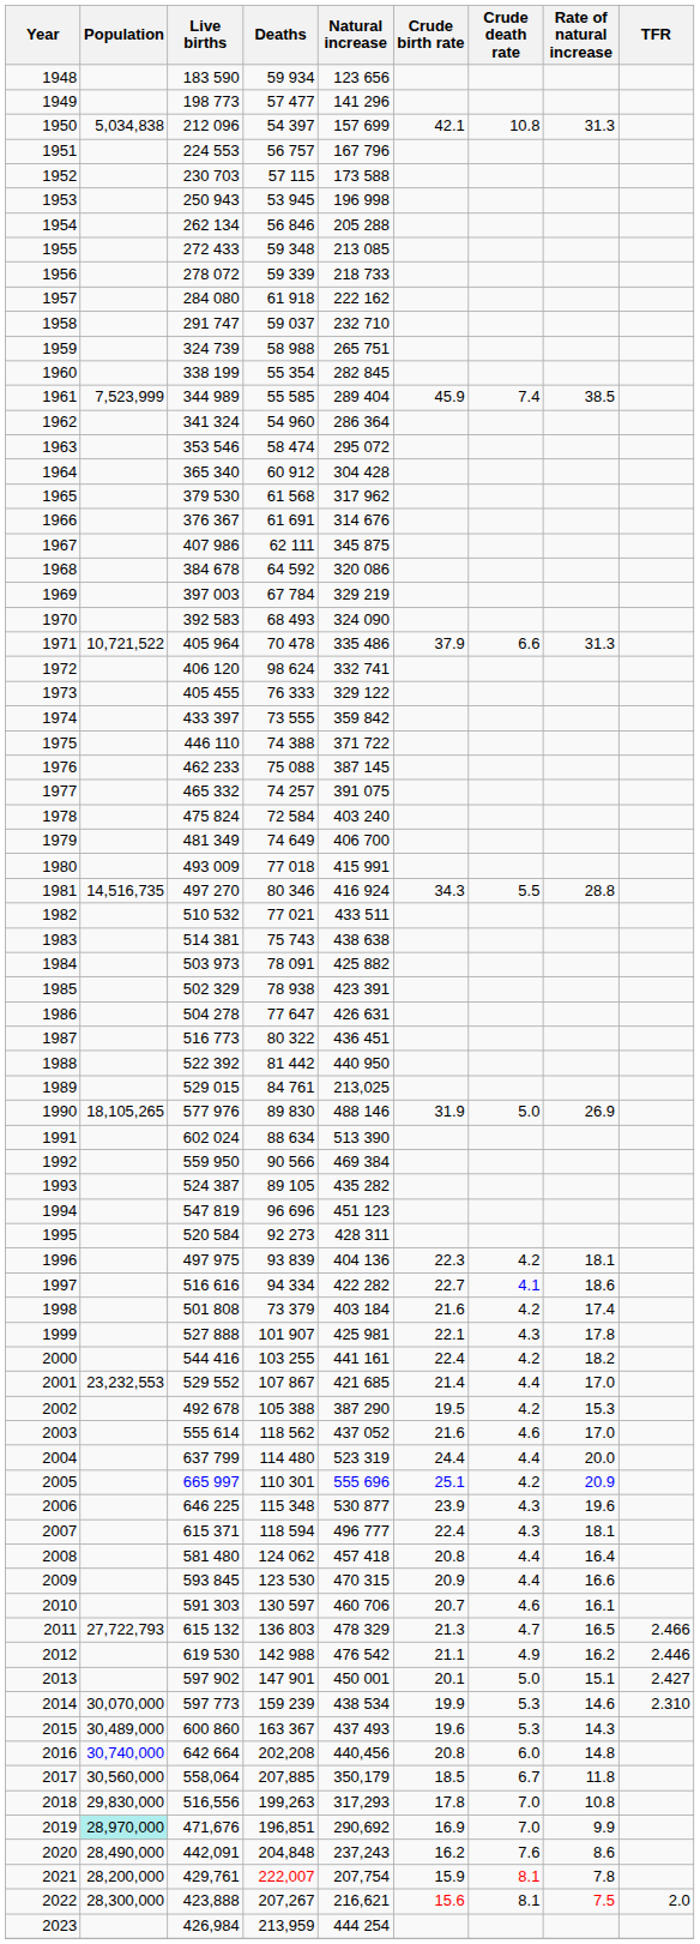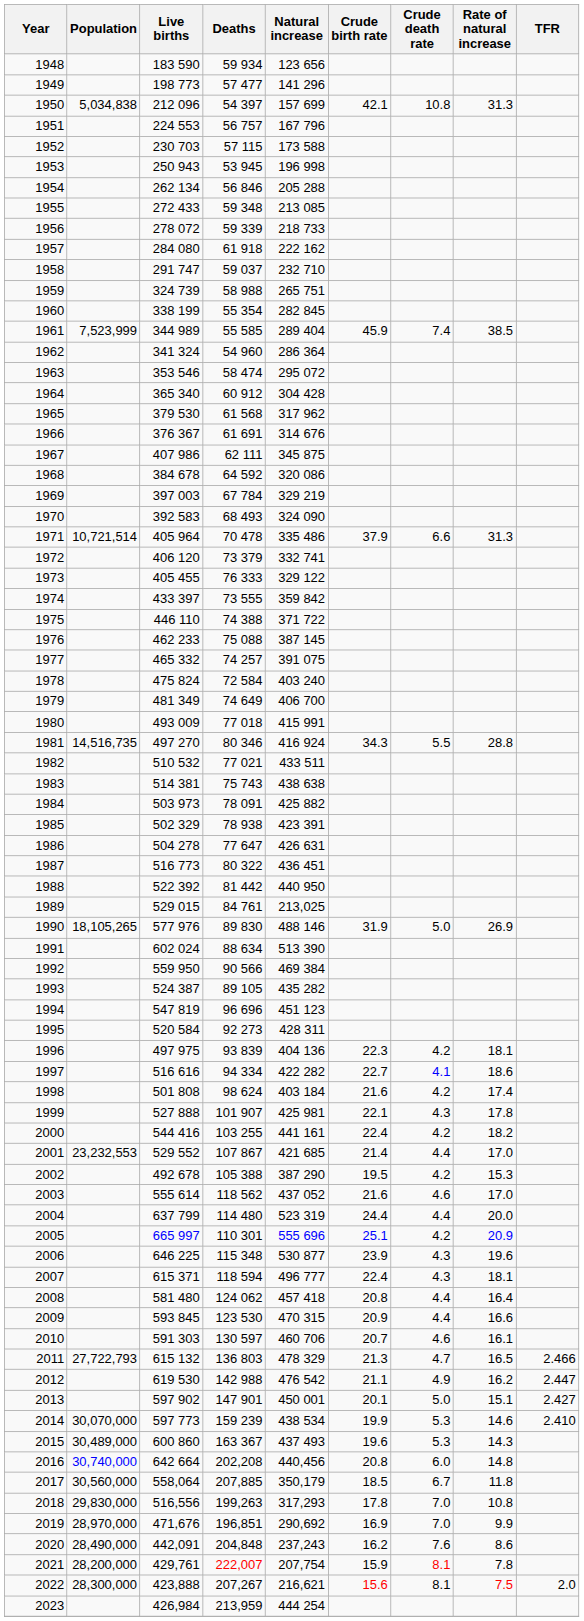 <table class="wikitable sortable" style="text-align: right;">
 <tr>
 <th width="70">Year</th>
 <th width="70">Population</th>
 <th width="70">Live births</th>
 <th width="70">Deaths</th>
 <th width="70">Natural increase</th>
 <th width="70">Crude birth rate</th>
 <th width="70">Crude death rate</th>
 <th width="70">Rate of natural increase</th>
 <th width="70">TFR</th>
 </tr>
 <tr>
 <td align="right">1948</td>
 <td align="right"></td>
 <td align="right">183 590</td>
 <td align="right">59 934</td>
 <td align="right">123 656</td>
 <td align="right"></td>
 <td align="right"></td>
 <td align="right"></td>
 <td align="right"></td>
 </tr>
 <tr>
 <td align="right">1949</td>
 <td align="right"></td>
 <td align="right">198 773</td>
 <td align="right">57 477</td>
 <td align="right">141 296</td>
 <td align="right"></td>
 <td align="right"></td>
 <td align="right"></td>
 <td align="right"></td>
 </tr>
 <tr>
 <td align="right">1950</td>
 <td align="right">5,034,838</td>
 <td align="right">212 096</td>
 <td align="right">54 397</td>
 <td align="right">157 699</td>
 <td align="right">42.1</td>
 <td align="right">10.8</td>
 <td align="right">31.3</td>
 <td align="right"></td>
 </tr>
 <tr>
 <td align="right">1951</td>
 <td align="right"></td>
 <td align="right">224 553</td>
 <td align="right">56 757</td>
 <td align="right">167 796</td>
 <td align="right"></td>
 <td align="right"></td>
 <td align="right"></td>
 <td align="right"></td>
 </tr>
 <tr>
 <td align="right">1952</td>
 <td align="right"></td>
 <td align="right">230 703</td>
 <td align="right">57 115</td>
 <td align="right">173 588</td>
 <td align="right"></td>
 <td align="right"></td>
 <td align="right"></td>
 <td align="right"></td>
 </tr>
 <tr>
 <td align="right">1953</td>
 <td align="right"></td>
 <td align="right">250 943</td>
 <td align="right">53 945</td>
 <td align="right">196 998</td>
 <td align="right"></td>
 <td align="right"></td>
 <td align="right"></td>
 <td align="right"></td>
 </tr>
 <tr>
 <td align="right">1954</td>
 <td align="right"></td>
 <td align="right">262 134</td>
 <td align="right">56 846</td>
 <td align="right">205 288</td>
 <td align="right"></td>
 <td align="right"></td>
 <td align="right"></td>
 <td align="right"></td>
 </tr>
 <tr>
 <td align="right">1955</td>
 <td align="right"></td>
 <td align="right">272 433</td>
 <td align="right">59 348</td>
 <td align="right">213 085</td>
 <td align="right"></td>
 <td align="right"></td>
 <td align="right"></td>
 <td align="right"></td>
 </tr>
 <tr>
 <td align="right">1956</td>
 <td align="right"></td>
 <td align="right">278 072</td>
 <td align="right">59 339</td>
 <td align="right">218 733</td>
 <td align="right"></td>
 <td align="right"></td>
 <td align="right"></td>
 <td align="right"></td>
 </tr>
 <tr>
 <td align="right">1957</td>
 <td align="right"></td>
 <td align="right">284 080</td>
 <td align="right">61 918</td>
 <td align="right">222 162</td>
 <td align="right"></td>
 <td align="right"></td>
 <td align="right"></td>
 <td align="right"></td>
 </tr>
 <tr>
 <td align="right">1958</td>
 <td align="right"></td>
 <td align="right">291 747</td>
 <td align="right">59 037</td>
 <td align="right">232 710</td>
 <td align="right"></td>
 <td align="right"></td>
 <td align="right"></td>
 <td align="right"></td>
 </tr>
 <tr>
 <td align="right">1959</td>
 <td align="right"></td>
 <td align="right">324 739</td>
 <td align="right">58 988</td>
 <td align="right">265 751</td>
 <td align="right"></td>
 <td align="right"></td>
 <td align="right"></td>
 <td align="right"></td>
 </tr>
 <tr>
 <td align="right">1960</td>
 <td align="right"></td>
 <td align="right">338 199</td>
 <td align="right">55 354</td>
 <td align="right">282 845</td>
 <td align="right"></td>
 <td align="right"></td>
 <td align="right"></td>
 <td align="right"></td>
 </tr>
 <tr>
 <td align="right">1961</td>
 <td align="right">7,523,999</td>
 <td align="right">344 989</td>
 <td align="right">55 585</td>
 <td align="right">289 404</td>
 <td align="right">45.9</td>
 <td align="right">7.4</td>
 <td align="right">38.5</td>
 <td align="right"></td>
 </tr>
 <tr>
 <td align="right">1962</td>
 <td align="right"></td>
 <td align="right">341 324</td>
 <td align="right">54 960</td>
 <td align="right">286 364</td>
 <td align="right"></td>
 <td align="right"></td>
 <td align="right"></td>
 <td align="right"></td>
 </tr>
 <tr>
 <td align="right">1963</td>
 <td align="right"></td>
 <td align="right">353 546</td>
 <td align="right">58 474</td>
 <td align="right">295 072</td>
 <td align="right"></td>
 <td align="right"></td>
 <td align="right"></td>
 <td align="right"></td>
 </tr>
 <tr>
 <td align="right">1964</td>
 <td align="right"></td>
 <td align="right">365 340</td>
 <td align="right">60 912</td>
 <td align="right">304 428</td>
 <td align="right"></td>
 <td align="right"></td>
 <td align="right"></td>
 <td align="right"></td>
 </tr>
 <tr>
 <td align="right">1965</td>
 <td align="right"></td>
 <td align="right">379 530</td>
 <td align="right">61 568</td>
 <td align="right">317 962</td>
 <td align="right"></td>
 <td align="right"></td>
 <td align="right"></td>
 <td align="right"></td>
 </tr>
 <tr>
 <td align="right">1966</td>
 <td align="right"></td>
 <td align="right">376 367</td>
 <td align="right">61 691</td>
 <td align="right">314 676</td>
 <td align="right"></td>
 <td align="right"></td>
 <td align="right"></td>
 <td align="right"></td>
 </tr>
 <tr>
 <td align="right">1967</td>
 <td align="right"></td>
 <td align="right">407 986</td>
 <td align="right">62 111</td>
 <td align="right">345 875</td>
 <td align="right"></td>
 <td align="right"></td>
 <td align="right"></td>
 <td align="right"></td>
 </tr>
 <tr>
 <td align="right">1968</td>
 <td align="right"></td>
 <td align="right">384 678</td>
 <td align="right">64 592</td>
 <td align="right">320 086</td>
 <td align="right"></td>
 <td align="right"></td>
 <td align="right"></td>
 <td align="right"></td>
 </tr>
 <tr>
 <td align="right">1969</td>
 <td align="right"></td>
 <td align="right">397 003</td>
 <td align="right">67 784</td>
 <td align="right">329 219</td>
 <td align="right"></td>
 <td align="right"></td>
 <td align="right"></td>
 <td align="right"></td>
 </tr>
 <tr>
 <td align="right">1970</td>
 <td align="right"></td>
 <td align="right">392 583</td>
 <td align="right">68 493</td>
 <td align="right">324 090</td>
 <td align="right"></td>
 <td align="right"></td>
 <td align="right"></td>
 <td align="right"></td>
 </tr>
 <tr>
 <td align="right">1971</td>
-<td align="right">10,721,522</td>
+<td align="right">10,721,514</td>
 <td align="right">405 964</td>
 <td align="right">70 478</td>
 <td align="right">335 486</td>
 <td align="right">37.9</td>
 <td align="right">6.6</td>
 <td align="right">31.3</td>
 <td align="right"></td>
 </tr>
 <tr>
 <td align="right">1972</td>
 <td align="right"></td>
 <td align="right">406 120</td>
-<td align="right">98 624</td>
+<td align="right">73 379</td>
 <td align="right">332 741</td>
 <td align="right"></td>
 <td align="right"></td>
 <td align="right"></td>
 <td align="right"></td>
 </tr>
 <tr>
 <td align="right">1973</td>
 <td align="right"></td>
 <td align="right">405 455</td>
 <td align="right">76 333</td>
 <td align="right">329 122</td>
 <td align="right"></td>
 <td align="right"></td>
 <td align="right"></td>
 <td align="right"></td>
 </tr>
 <tr>
 <td align="right">1974</td>
 <td align="right"></td>
 <td align="right">433 397</td>
 <td align="right">73 555</td>
 <td align="right">359 842</td>
 <td align="right"></td>
 <td align="right"></td>
 <td align="right"></td>
 <td align="right"></td>
 </tr>
 <tr>
 <td align="right">1975</td>
 <td align="right"></td>
 <td align="right">446 110</td>
 <td align="right">74 388</td>
 <td align="right">371 722</td>
 <td align="right"></td>
 <td align="right"></td>
 <td align="right"></td>
 <td align="right"></td>
 </tr>
 <tr>
 <td align="right">1976</td>
 <td align="right"></td>
 <td align="right">462 233</td>
 <td align="right">75 088</td>
 <td align="right">387 145</td>
 <td align="right"></td>
 <td align="right"></td>
 <td align="right"></td>
 <td align="right"></td>
 </tr>
 <tr>
 <td align="right">1977</td>
 <td align="right"></td>
 <td align="right">465 332</td>
 <td align="right">74 257</td>
 <td align="right">391 075</td>
 <td align="right"></td>
 <td align="right"></td>
 <td align="right"></td>
 <td align="right"></td>
 </tr>
 <tr>
 <td align="right">1978</td>
 <td align="right"></td>
 <td align="right">475 824</td>
 <td align="right">72 584</td>
 <td align="right">403 240</td>
 <td align="right"></td>
 <td align="right"></td>
 <td align="right"></td>
 <td align="right"></td>
 </tr>
 <tr>
 <td align="right">1979</td>
 <td align="right"></td>
 <td align="right">481 349</td>
 <td align="right">74 649</td>
 <td align="right">406 700</td>
 <td align="right"></td>
 <td align="right"></td>
 <td align="right"></td>
 <td align="right"></td>
 </tr>
 <tr>
 <td align="right">1980</td>
 <td align="right"></td>
 <td align="right">493 009</td>
 <td align="right">77 018</td>
 <td align="right">415 991</td>
 <td align="right"></td>
 <td align="right"></td>
 <td align="right"></td>
 <td align="right"></td>
 </tr>
 <tr>
 <td align="right">1981</td>
 <td align="right">14,516,735</td>
 <td align="right">497 270</td>
 <td align="right">80 346</td>
 <td align="right">416 924</td>
 <td align="right">34.3</td>
 <td align="right">5.5</td>
 <td align="right">28.8</td>
 <td align="right"></td>
 </tr>
 <tr>
 <td align="right">1982</td>
 <td align="right"></td>
 <td align="right">510 532</td>
 <td align="right">77 021</td>
 <td align="right">433 511</td>
 <td align="right"></td>
 <td align="right"></td>
 <td align="right"></td>
 <td align="right"></td>
 </tr>
 <tr>
 <td align="right">1983</td>
 <td align="right"></td>
 <td align="right">514 381</td>
 <td align="right">75 743</td>
 <td align="right">438 638</td>
 <td align="right"></td>
 <td align="right"></td>
 <td align="right"></td>
 <td align="right"></td>
 </tr>
 <tr>
 <td align="right">1984</td>
 <td align="right"></td>
 <td align="right">503 973</td>
 <td align="right">78 091</td>
 <td align="right">425 882</td>
 <td align="right"></td>
 <td align="right"></td>
 <td align="right"></td>
 <td align="right"></td>
 </tr>
 <tr>
 <td align="right">1985</td>
 <td align="right"></td>
 <td align="right">502 329</td>
 <td align="right">78 938</td>
 <td align="right">423 391</td>
 <td align="right"></td>
 <td align="right"></td>
 <td align="right"></td>
 <td align="right"></td>
 </tr>
 <tr>
 <td align="right">1986</td>
 <td align="right"></td>
 <td align="right">504 278</td>
 <td align="right">77 647</td>
 <td align="right">426 631</td>
 <td align="right"></td>
 <td align="right"></td>
 <td align="right"></td>
 <td align="right"></td>
 </tr>
 <tr>
 <td align="right">1987</td>
 <td align="right"></td>
 <td align="right">516 773</td>
 <td align="right">80 322</td>
 <td align="right">436 451</td>
 <td align="right"></td>
 <td align="right"></td>
 <td align="right"></td>
 <td align="right"></td>
 </tr>
 <tr>
 <td align="right">1988</td>
 <td align="right"></td>
 <td align="right">522 392</td>
 <td align="right">81 442</td>
 <td align="right">440 950</td>
 <td align="right"></td>
 <td align="right"></td>
 <td align="right"></td>
 <td align="right"></td>
 </tr>
 <tr>
 <td align="right">1989</td>
 <td align="right"></td>
 <td align="right">529 015</td>
 <td align="right">84 761</td>
 <td align="right">213,025</td>
 <td align="right"></td>
 <td align="right"></td>
 <td align="right"></td>
 <td align="right"></td>
 </tr>
 <tr>
 <td align="right">1990</td>
 <td align="right">18,105,265</td>
 <td align="right">577 976</td>
 <td align="right">89 830</td>
 <td align="right">488 146</td>
 <td align="right">31.9</td>
 <td align="right">5.0</td>
 <td align="right">26.9</td>
 <td align="right"></td>
 </tr>
 <tr>
 <td align="right">1991</td>
 <td align="right"></td>
 <td align="right">602 024</td>
 <td align="right">88 634</td>
 <td align="right">513 390</td>
 <td align="right"></td>
 <td align="right"></td>
 <td align="right"></td>
 <td align="right"></td>
 </tr>
 <tr>
 <td align="right">1992</td>
 <td align="right"></td>
 <td align="right">559 950</td>
 <td align="right">90 566</td>
 <td align="right">469 384</td>
 <td align="right"></td>
 <td align="right"></td>
 <td align="right"></td>
 <td align="right"></td>
 </tr>
 <tr>
 <td align="right">1993</td>
 <td align="right"></td>
 <td align="right">524 387</td>
 <td align="right">89 105</td>
 <td align="right">435 282</td>
 <td align="right"></td>
 <td align="right"></td>
 <td align="right"></td>
 <td align="right"></td>
 </tr>
 <tr>
 <td align="right">1994</td>
 <td align="right"></td>
 <td align="right">547 819</td>
 <td align="right">96 696</td>
 <td align="right">451 123</td>
 <td align="right"></td>
 <td align="right"></td>
 <td align="right"></td>
 <td align="right"></td>
 </tr>
 <tr>
 <td align="right">1995</td>
 <td align="right"></td>
 <td align="right">520 584</td>
 <td align="right">92 273</td>
 <td align="right">428 311</td>
 <td align="right"></td>
 <td align="right"></td>
 <td align="right"></td>
 <td align="right"></td>
 </tr>
 <tr>
 <td align="right">1996</td>
 <td align="right"></td>
 <td align="right">497 975</td>
 <td align="right">93 839</td>
 <td align="right">404 136</td>
 <td align="right">22.3</td>
 <td>4.2</td>
 <td align="right">18.1</td>
 <td align="right"></td>
 </tr>
 <tr>
 <td align="right">1997</td>
 <td align="right"></td>
 <td align="right">516 616</td>
 <td align="right">94 334</td>
 <td align="right">422 282</td>
 <td align="right">22.7</td>
 <td style="color:blue">4.1</td>
 <td align="right">18.6</td>
 <td align="right"></td>
 </tr>
 <tr>
 <td align="right">1998</td>
 <td align="right"></td>
 <td align="right">501 808</td>
-<td align="right">73 379</td>
+<td align="right">98 624</td>
 <td align="right">403 184</td>
 <td align="right">21.6</td>
 <td align="right">4.2</td>
 <td align="right">17.4</td>
 <td align="right"></td>
 </tr>
 <tr>
 <td align="right">1999</td>
 <td align="right"></td>
 <td align="right">527 888</td>
 <td align="right">101 907</td>
 <td align="right">425 981</td>
 <td align="right">22.1</td>
 <td align="right">4.3</td>
 <td align="right">17.8</td>
 <td align="right"></td>
 </tr>
 <tr>
 <td align="right">2000</td>
 <td align="right"></td>
 <td align="right">544 416</td>
 <td align="right">103 255</td>
 <td align="right">441 161</td>
 <td align="right">22.4</td>
 <td align="right">4.2</td>
 <td align="right">18.2</td>
 <td align="right"></td>
 </tr>
 <tr>
 <td align="right">2001</td>
 <td align="right">23,232,553</td>
 <td align="right">529 552</td>
 <td align="right">107 867</td>
 <td align="right">421 685</td>
 <td align="right">21.4</td>
 <td align="right">4.4</td>
 <td align="right">17.0</td>
 <td align="right"></td>
 </tr>
 <tr>
 <td align="right">2002</td>
 <td align="right"></td>
 <td align="right">492 678</td>
 <td align="right">105 388</td>
 <td align="right">387 290</td>
 <td align="right">19.5</td>
 <td align="right">4.2</td>
 <td align="right">15.3</td>
 <td align="right"></td>
 </tr>
 <tr>
 <td align="right">2003</td>
 <td align="right"></td>
 <td align="right">555 614</td>
 <td align="right">118 562</td>
 <td align="right">437 052</td>
 <td align="right">21.6</td>
 <td align="right">4.6</td>
 <td align="right">17.0</td>
 <td align="right"></td>
 </tr>
 <tr>
 <td align="right">2004</td>
 <td align="right"></td>
 <td align="right">637 799</td>
 <td align="right">114 480</td>
 <td align="right">523 319</td>
 <td align="right">24.4</td>
 <td align="right">4.4</td>
 <td align="right">20.0</td>
 <td align="right"></td>
 </tr>
 <tr>
 <td align="right">2005</td>
 <td align="right"></td>
 <td style="color:blue">665 997</td>
 <td align="right">110 301</td>
 <td style="color:blue">555 696</td>
 <td style="color:blue">25.1</td>
 <td align="right">4.2</td>
 <td style="color:blue">20.9</td>
 <td align="right"></td>
 </tr>
 <tr>
 <td align="right">2006</td>
 <td align="right"></td>
 <td align="right">646 225</td>
 <td align="right">115 348</td>
 <td align="right">530 877</td>
 <td align="right">23.9</td>
 <td align="right">4.3</td>
 <td align="right">19.6</td>
 <td align="right"></td>
 </tr>
 <tr>
 <td align="right">2007</td>
 <td align="right"></td>
 <td align="right">615 371</td>
 <td align="right">118 594</td>
 <td align="right">496 777</td>
 <td align="right">22.4</td>
 <td align="right">4.3</td>
 <td align="right">18.1</td>
 <td align="right"></td>
 </tr>
 <tr>
 <td align="right">2008</td>
 <td align="right"></td>
 <td align="right">581 480</td>
 <td align="right">124 062</td>
 <td align="right">457 418</td>
 <td align="right">20.8</td>
 <td align="right">4.4</td>
 <td align="right">16.4</td>
 <td align="right"></td>
 </tr>
 <tr>
 <td align="right">2009</td>
 <td align="right"></td>
 <td align="right">593 845</td>
 <td align="right">123 530</td>
 <td align="right">470 315</td>
 <td align="right">20.9</td>
 <td align="right">4.4</td>
 <td align="right">16.6</td>
 <td align="right"></td>
 </tr>
 <tr>
 <td align="right">2010</td>
 <td align="right"></td>
 <td align="right">591 303</td>
 <td align="right">130 597</td>
 <td align="right">460 706</td>
 <td align="right">20.7</td>
 <td align="right">4.6</td>
 <td align="right">16.1</td>
 <td align="right"></td>
 </tr>
 <tr>
 <td align="right">2011</td>
 <td align="right">27,722,793</td>
 <td align="right">615 132</td>
 <td align="right">136 803</td>
 <td align="right">478 329</td>
 <td align="right">21.3</td>
 <td align="right">4.7</td>
 <td align="right">16.5</td>
 <td align="right">2.466</td>
 </tr>
 <tr>
 <td align="right">2012</td>
 <td align="right"></td>
 <td align="right">619 530</td>
 <td align="right">142 988</td>
 <td align="right">476 542</td>
 <td align="right">21.1</td>
 <td align="right">4.9</td>
 <td align="right">16.2</td>
-<td align="right">2.446</td>
+<td align="right">2.447</td>
 </tr>
 <tr>
 <td align="right">2013</td>
 <td align="right"></td>
 <td align="right">597 902</td>
 <td align="right">147 901</td>
 <td align="right">450 001</td>
 <td align="right">20.1</td>
 <td align="right">5.0</td>
 <td align="right">15.1</td>
 <td align="right">2.427</td>
 </tr>
 <tr>
 <td align="right">2014</td>
 <td align="right">30,070,000</td>
 <td align="right">597 773</td>
 <td align="right">159 239</td>
 <td align="right">438 534</td>
 <td align="right">19.9</td>
 <td align="right">5.3</td>
 <td align="right">14.6</td>
-<td align="right">2.310</td>
+<td align="right">2.410</td>
 </tr>
 <tr>
 <td align="right">2015</td>
 <td align="right">30,489,000</td>
 <td align="right">600 860</td>
 <td align="right">163 367</td>
 <td align="right">437 493</td>
 <td align="right">19.6</td>
 <td align="right">5.3</td>
 <td align="right">14.3</td>
 <td align="right"></td>
 </tr>
 <tr>
 <td align="right">2016</td>
 <td style="color:blue">30,740,000</td>
 <td align="right">642 664</td>
 <td align="right">202,208</td>
 <td align="right">440,456</td>
 <td align="right">20.8</td>
 <td align="right">6.0</td>
 <td align="right">14.8</td>
 <td align="right"></td>
 </tr>
 <tr>
 <td align="right">2017</td>
 <td align="right">30,560,000</td>
 <td align="right">558,064</td>
 <td align="right">207,885</td>
 <td align="right">350,179</td>
 <td align="right">18.5</td>
 <td align="right">6.7</td>
 <td align="right">11.8</td>
 <td align="right"></td>
 </tr>
 <tr>
 <td align="right">2018</td>
 <td align="right">29,830,000</td>
 <td align="right">516,556</td>
 <td align="right">199,263</td>
 <td align="right">317,293</td>
 <td align="right">17.8</td>
 <td align="right">7.0</td>
 <td align="right">10.8</td>
 <td align="right"></td>
 </tr>
 <tr>
 <td align="right">2019</td>
-<td align="right" style="background: paleturquoise;">28,970,000</td>
+<td align="right">28,970,000</td>
 <td align="right">471,676</td>
 <td align="right">196,851</td>
 <td align="right">290,692</td>
 <td align="right">16.9</td>
 <td align="right">7.0</td>
 <td align="right">9.9</td>
 <td align="right"></td>
 </tr>
 <tr>
 <td align="right">2020</td>
 <td align="right">28,490,000</td>
 <td align="right">442,091</td>
 <td align="right">204,848</td>
 <td align="right">237,243</td>
 <td align="right">16.2</td>
 <td align="right">7.6</td>
 <td>8.6</td>
 <td align="right"></td>
 </tr>
 <tr>
 <td align="right">2021</td>
 <td align="right">28,200,000</td>
 <td align="right">429,761</td>
 <td style="color:red">222,007</td>
 <td align="right">207,754</td>
 <td align="right">15.9</td>
 <td style="color:red">8.1</td>
 <td align="right">7.8</td>
 <td align="right"></td>
 </tr>
 <tr>
 <td align="right">2022</td>
 <td align="right">28,300,000</td>
 <td align="right">423,888</td>
 <td align="right">207,267</td>
 <td align="right">216,621</td>
 <td style="color:red">15.6</td>
 <td align="right">8.1</td>
 <td style="color:red">7.5</td>
 <td align="right">2.0</td>
 </tr>
 <tr>
 <td align="right">2023</td>
 <td align="right"></td>
 <td align="right">426,984</td>
 <td align="right">213,959</td>
 <td align="right">444 254</td>
 <td style="color:red"></td>
 <td align="right"></td>
 <td style="color:red"></td>
 <td align="right"></td>
 </tr>
 <tr>
 </tr>
 </table>
